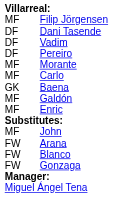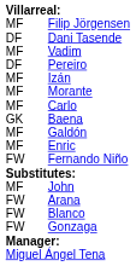 <table style="font-size: 90%" cellspacing="0" cellpadding="0" align=center>
 <tr>
 <td colspan="4"><strong>Villarreal:</strong></td>
 </tr>
 <tr>
 <th width=25></th>
 <th width=25></th>
 </tr>
 <tr>
 <td>MF</td>
 <td></td>
 <td> <a href='#'>Filip Jörgensen</a></td>
 </tr>
 <tr>
 <td>DF</td>
 <td></td>
 <td> <a href='#'>Dani Tasende</a></td>
 </tr>
 <tr>
-<td>DF</td>
+<td>MF</td>
 <td></td>
 <td> <a href='#'>Vadim</a></td>
 <td></td>
 </tr>
 <tr>
 <td>DF</td>
 <td></td>
 <td> <a href='#'>Pereiro</a></td>
+</tr>
+<tr>
+<td>MF</td>
+<td></td>
+<td> <a href='#'>Izán</a></td>
+<td></td>
+<td></td>
 </tr>
 <tr>
 <td>MF</td>
 <td></td>
 <td> <a href='#'>Morante</a></td>
 <td></td>
 <td></td>
 </tr>
 <tr>
 <td>MF</td>
 <td></td>
 <td> <a href='#'>Carlo</a></td>
 </tr>
 <tr>
 <td>GK</td>
 <td></td>
 <td> <a href='#'>Baena</a></td>
 <td></td>
 </tr>
 <tr>
 <td>MF</td>
 <td></td>
 <td> <a href='#'>Galdón</a></td>
 </tr>
 <tr>
 <td>MF</td>
 <td></td>
 <td> <a href='#'>Enric</a></td>
+<td></td>
+<td></td>
+</tr>
+<tr>
+<td>FW</td>
+<td></td>
+<td> <a href='#'>Fernando Niño</a></td>
 <td></td>
 <td></td>
 </tr>
 <tr>
 <td colspan=3><strong>Substitutes:</strong></td>
 </tr>
 <tr>
 <td>MF</td>
 <td></td>
 <td> <a href='#'>John</a></td>
 <td></td>
 <td></td>
 </tr>
 <tr>
 <td>FW</td>
 <td></td>
 <td> <a href='#'>Arana</a></td>
 <td></td>
 <td></td>
 </tr>
 <tr>
 <td>FW</td>
 <td></td>
 <td> <a href='#'>Blanco</a></td>
 <td></td>
 <td></td>
 </tr>
 <tr>
 <td>FW</td>
 <td></td>
 <td> <a href='#'>Gonzaga</a></td>
 <td></td>
 <td></td>
 </tr>
 <tr>
 <td colspan=3><strong>Manager:</strong></td>
 </tr>
 <tr>
 <td colspan=4> <a href='#'>Miguel Ángel Tena</a></td>
 </tr>
 </table>
